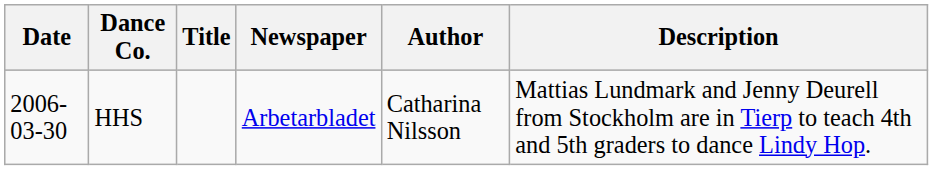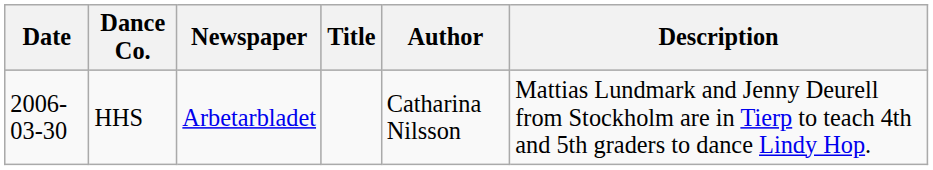 <table class="wikitable">
 <tr>
 <th>Date</th>
 <th>Dance Co.</th>
+<th>Newspaper</th>
 <th>Title</th>
-<th>Newspaper</th>
 <th>Author</th>
 <th>Description</th>
 </tr>
 <tr>
 <td>2006-03-30</td>
 <td>HHS</td>
+<td><a href='#'>Arbetarbladet</a></td>
 <td></td>
-<td><a href='#'>Arbetarbladet</a></td>
 <td>Catharina Nilsson</td>
 <td>Mattias Lundmark and Jenny Deurell from Stockholm are in <a href='#'>Tierp</a> to teach 4th and 5th graders to dance <a href='#'>Lindy Hop</a>.</td>
 </tr>
 </table>
